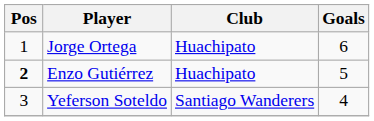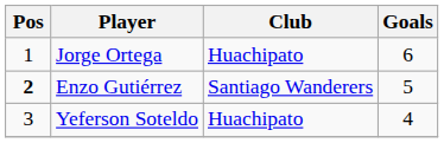 <table class="wikitable">
 <tr>
 <th width=28>Pos</th>
 <th>Player</th>
 <th>Club</th>
 <th>Goals</th>
 </tr>
 <tr>
 <td align=center rowspan=1>1</td>
 <td> <a href='#'>Jorge Ortega</a></td>
 <td><a href='#'>Huachipato</a></td>
 <td align=center>6</td>
 </tr>
 <tr>
 <td align=center rowspan=1><strong>2</strong></td>
 <td> <a href='#'>Enzo Gutiérrez</a></td>
-<td><a href='#'>Huachipato</a></td>
+<td><a href='#'>Santiago Wanderers</a></td>
 <td align=center>5</td>
 </tr>
 <tr>
 <td align=center rowspan=1>3</td>
 <td> <a href='#'>Yeferson Soteldo</a></td>
-<td><a href='#'>Santiago Wanderers</a></td>
+<td><a href='#'>Huachipato</a></td>
 <td align=center>4</td>
 </tr>
 <tr>
 </tr>
 </table>
